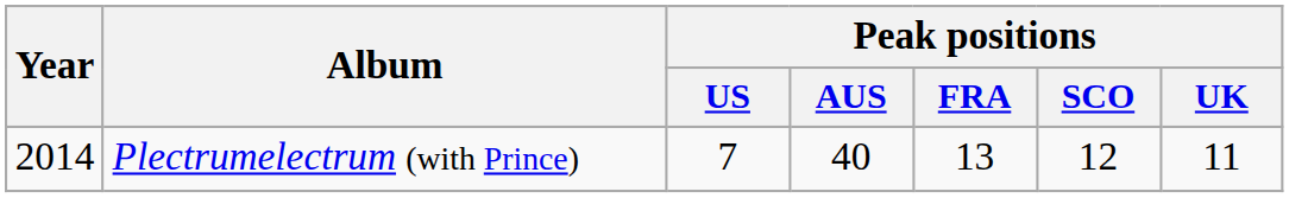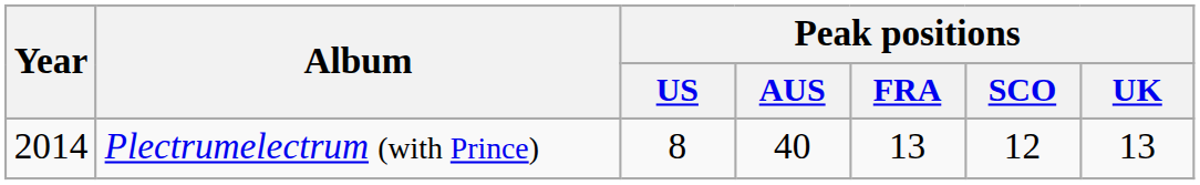 <table class="wikitable">
 <tr>
 <th align="center" rowspan="2" width="10">Year</th>
 <th align="center" rowspan="2" width="220">Album</th>
 <th align="center" colspan="5" width="20">Peak positions</th>
 </tr>
 <tr>
 <th scope="col" style="width:3em;font-size:90%;"><a href='#'>US</a><br></th>
 <th scope="col" style="width:3em;font-size:90%;"><a href='#'>AUS</a><br></th>
 <th scope="col" style="width:3em;font-size:90%;"><a href='#'>FRA</a><br></th>
 <th scope="col" style="width:3em;font-size:90%;"><a href='#'>SCO</a><br></th>
 <th scope="col" style="width:3em;font-size:90%;"><a href='#'>UK</a><br></th>
 </tr>
 <tr>
 <td style="text-align:center;">2014</td>
 <td><em><a href='#'>Plectrumelectrum</a></em> <small>(with <a href='#'>Prince</a>)</small></td>
-<td style="text-align:center;">7</td>
+<td style="text-align:center;">8</td>
 <td style="text-align:center;">40</td>
 <td style="text-align:center;">13</td>
 <td style="text-align:center;">12</td>
-<td style="text-align:center;">11</td>
+<td style="text-align:center;">13</td>
 </tr>
 </table>
